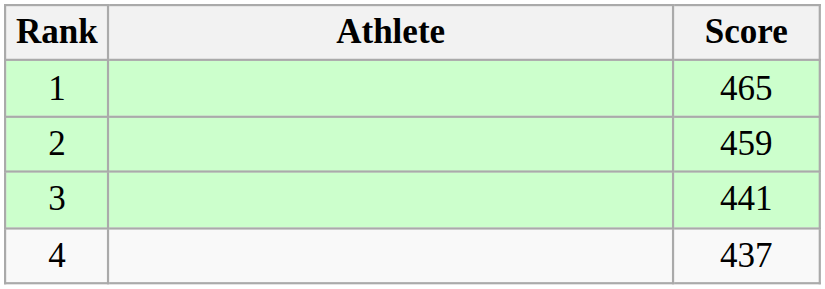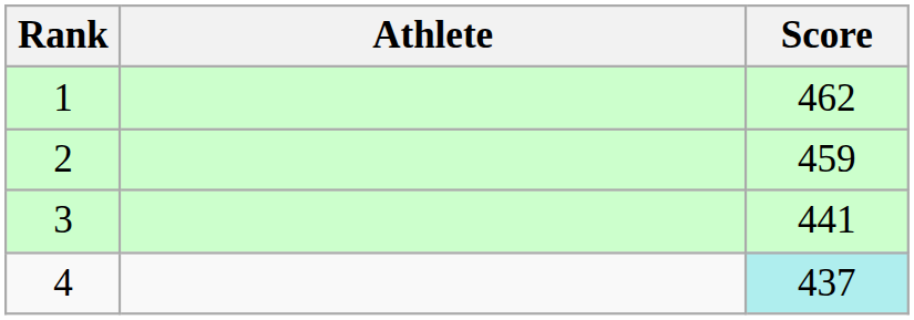 <table class=wikitable style="text-align:center">
 <tr>
 <th width=40>Rank</th>
 <th width=250>Athlete</th>
 <th width=60>Score</th>
 </tr>
 <tr bgcolor="ccffcc">
 <td>1</td>
 <td align=left></td>
-<td>465</td>
+<td>462</td>
 </tr>
 <tr bgcolor="ccffcc">
 <td>2</td>
 <td align=left></td>
 <td>459</td>
 </tr>
 <tr bgcolor="ccffcc">
 <td>3</td>
 <td align=left></td>
 <td>441</td>
 </tr>
 <tr>
 <td>4</td>
 <td align=left></td>
-<td>437</td>
+<td style="background: paleturquoise;">437</td>
 </tr>
 </table>
